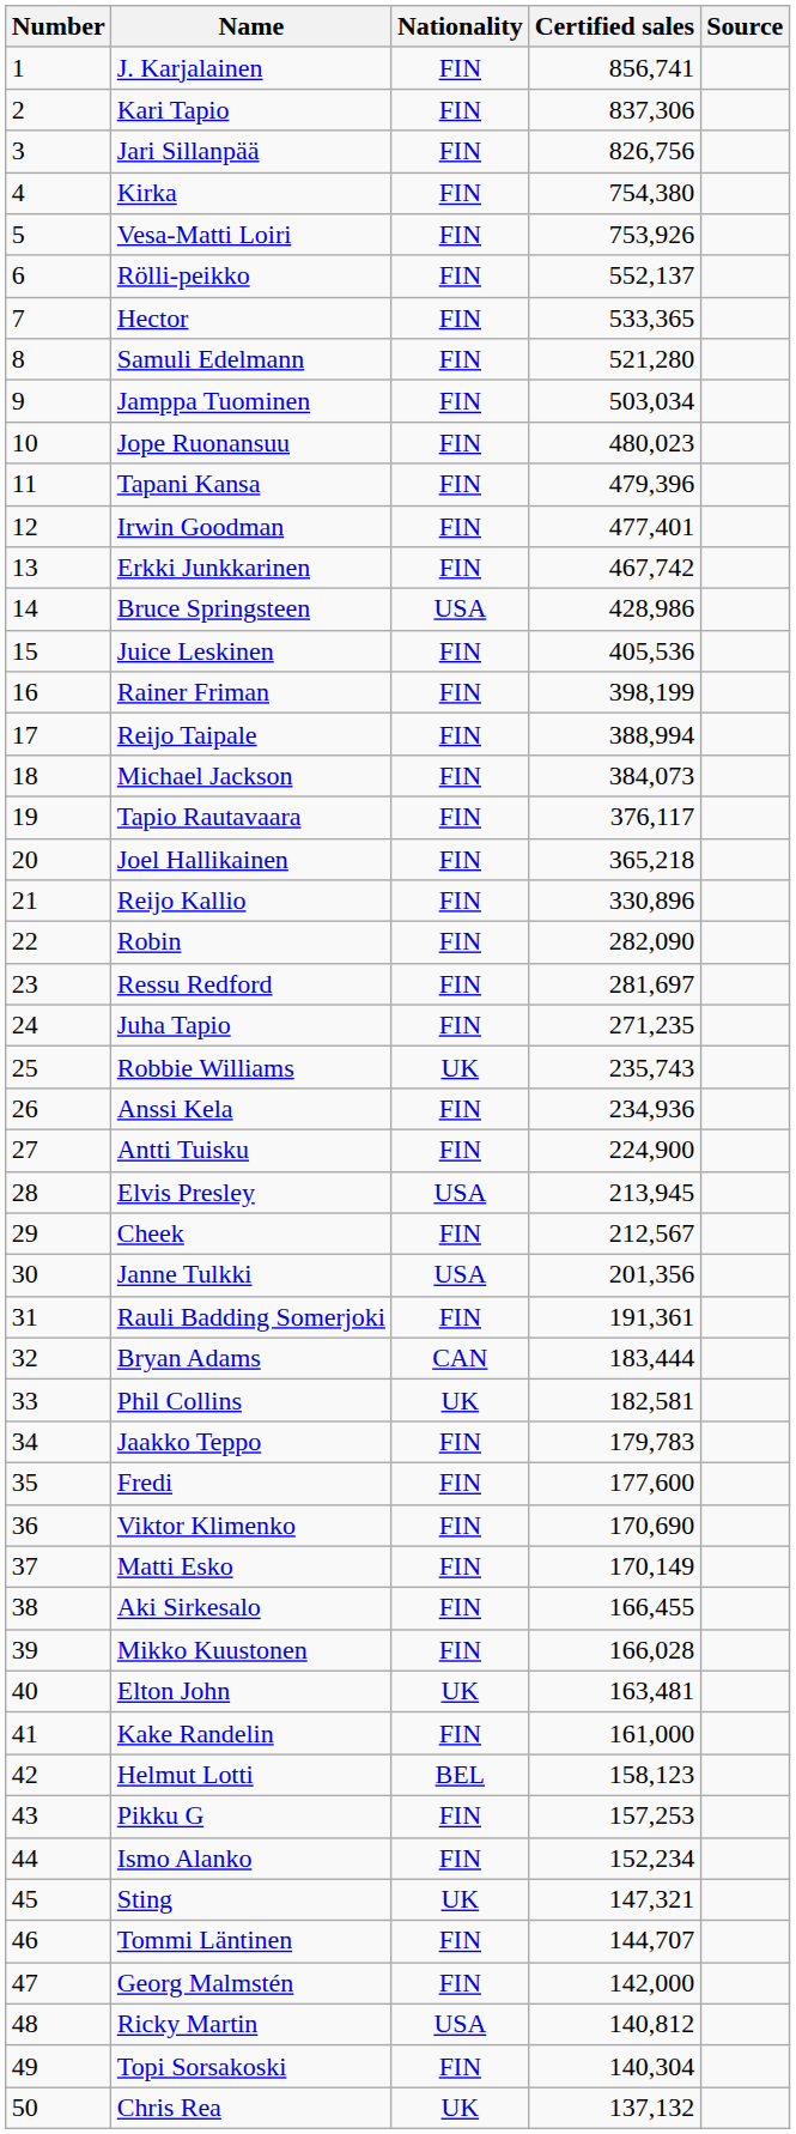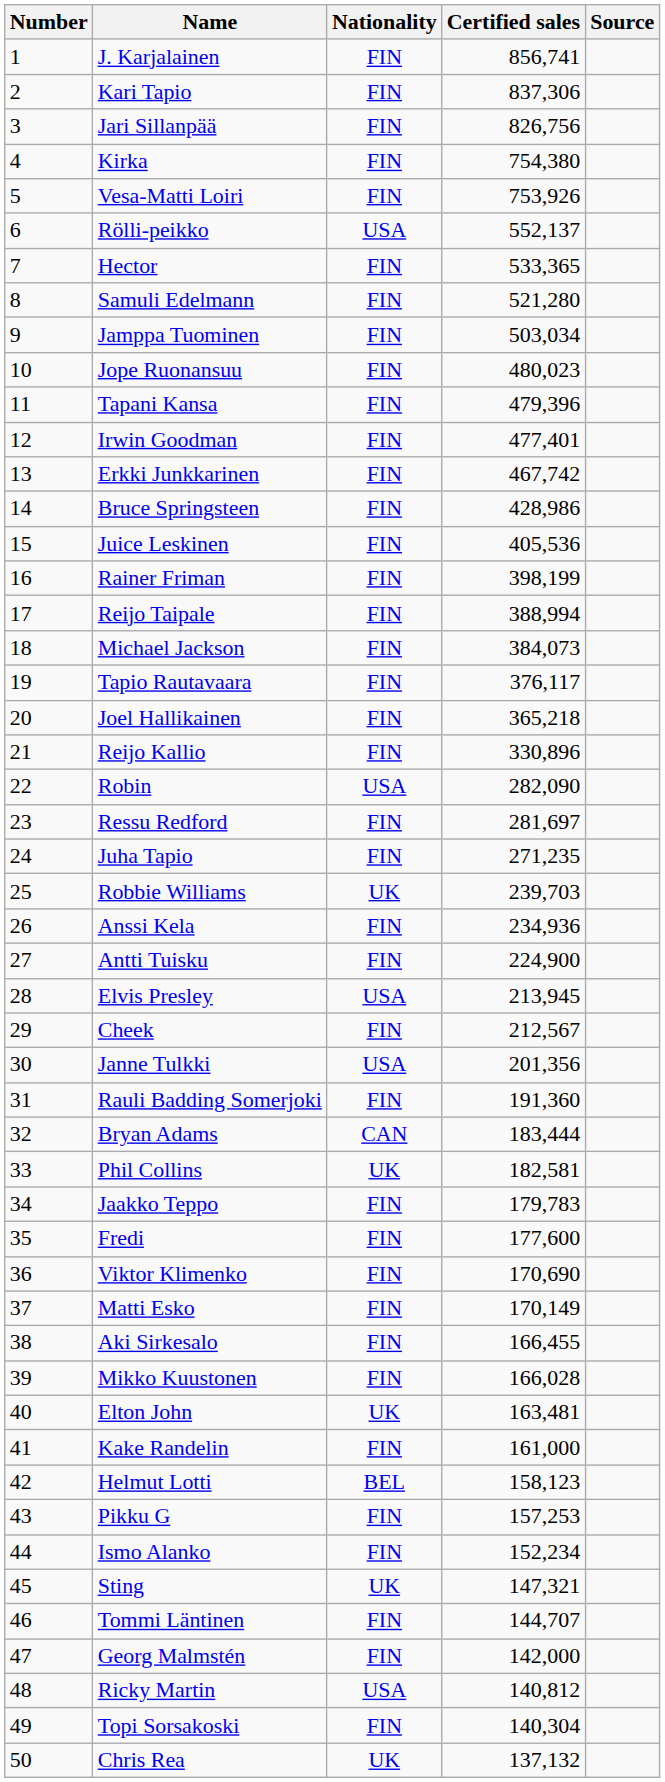 <table class="wikitable sortable">
 <tr>
 <th>Number</th>
 <th>Name</th>
 <th>Nationality</th>
 <th>Certified sales</th>
 <th>Source</th>
 </tr>
 <tr>
 <td>1</td>
 <td><a href='#'>J. Karjalainen</a></td>
 <td style="text-align:center;"><a href='#'>FIN</a></td>
 <td align=right>856,741</td>
 <td align=center></td>
 </tr>
 <tr>
 <td>2</td>
 <td><a href='#'>Kari Tapio</a></td>
 <td style="text-align:center;"><a href='#'>FIN</a></td>
 <td align=right>837,306</td>
 <td align=center></td>
 </tr>
 <tr>
 <td>3</td>
 <td><a href='#'>Jari Sillanpää</a></td>
 <td style="text-align:center;"><a href='#'>FIN</a></td>
 <td align=right>826,756</td>
 <td align=center></td>
 </tr>
 <tr>
 <td>4</td>
 <td><a href='#'>Kirka</a></td>
 <td style="text-align:center;"><a href='#'>FIN</a></td>
 <td align=right>754,380</td>
 <td align=center></td>
 </tr>
 <tr>
 <td>5</td>
 <td><a href='#'>Vesa-Matti Loiri</a></td>
 <td style="text-align:center;"><a href='#'>FIN</a></td>
 <td align=right>753,926</td>
 <td align=center></td>
 </tr>
 <tr>
 <td>6</td>
 <td><a href='#'>Rölli-peikko</a></td>
-<td style="text-align:center;"><a href='#'>FIN</a></td>
+<td style="text-align:center;"><a href='#'>USA</a></td>
 <td align=right>552,137</td>
 <td align=center></td>
 </tr>
 <tr>
 <td>7</td>
 <td><a href='#'>Hector</a></td>
 <td style="text-align:center;"><a href='#'>FIN</a></td>
 <td align=right>533,365</td>
 <td align=center></td>
 </tr>
 <tr>
 <td>8</td>
 <td><a href='#'>Samuli Edelmann</a></td>
 <td style="text-align:center;"><a href='#'>FIN</a></td>
 <td align=right>521,280</td>
 <td align=center></td>
 </tr>
 <tr>
 <td>9</td>
 <td><a href='#'>Jamppa Tuominen</a></td>
 <td style="text-align:center;"><a href='#'>FIN</a></td>
 <td align=right>503,034</td>
 <td align=center></td>
 </tr>
 <tr>
 <td>10</td>
 <td><a href='#'>Jope Ruonansuu</a></td>
 <td style="text-align:center;"><a href='#'>FIN</a></td>
 <td align=right>480,023</td>
 <td align=center></td>
 </tr>
 <tr>
 <td>11</td>
 <td><a href='#'>Tapani Kansa</a></td>
 <td style="text-align:center;"><a href='#'>FIN</a></td>
 <td align=right>479,396</td>
 <td align=center></td>
 </tr>
 <tr>
 <td>12</td>
 <td><a href='#'>Irwin Goodman</a></td>
 <td style="text-align:center;"><a href='#'>FIN</a></td>
 <td align=right>477,401</td>
 <td align=center></td>
 </tr>
 <tr>
 <td>13</td>
 <td><a href='#'>Erkki Junkkarinen</a></td>
 <td style="text-align:center;"><a href='#'>FIN</a></td>
 <td align=right>467,742</td>
 <td align=center></td>
 </tr>
 <tr>
 <td>14</td>
 <td><a href='#'>Bruce Springsteen</a></td>
-<td style="text-align:center;"><a href='#'>USA</a></td>
+<td style="text-align:center;"><a href='#'>FIN</a></td>
 <td align=right>428,986</td>
 <td align=center></td>
 </tr>
 <tr>
 <td>15</td>
 <td><a href='#'>Juice Leskinen</a></td>
 <td style="text-align:center;"><a href='#'>FIN</a></td>
 <td align=right>405,536</td>
 <td align=center></td>
 </tr>
 <tr>
 <td>16</td>
 <td><a href='#'>Rainer Friman</a></td>
 <td style="text-align:center;"><a href='#'>FIN</a></td>
 <td align=right>398,199</td>
 <td align=center></td>
 </tr>
 <tr>
 <td>17</td>
 <td><a href='#'>Reijo Taipale</a></td>
 <td style="text-align:center;"><a href='#'>FIN</a></td>
 <td align=right>388,994</td>
 <td align=center></td>
 </tr>
 <tr>
 <td>18</td>
 <td><a href='#'>Michael Jackson</a></td>
 <td style="text-align:center;"><a href='#'>FIN</a></td>
 <td align=right>384,073</td>
 <td align=center></td>
 </tr>
 <tr>
 <td>19</td>
 <td><a href='#'>Tapio Rautavaara</a></td>
 <td style="text-align:center;"><a href='#'>FIN</a></td>
 <td align=right>376,117</td>
 <td align=center></td>
 </tr>
 <tr>
 <td>20</td>
 <td><a href='#'>Joel Hallikainen</a></td>
 <td style="text-align:center;"><a href='#'>FIN</a></td>
 <td align=right>365,218</td>
 <td align=center></td>
 </tr>
 <tr>
 <td>21</td>
 <td><a href='#'>Reijo Kallio</a></td>
 <td style="text-align:center;"><a href='#'>FIN</a></td>
 <td align=right>330,896</td>
 <td align=center></td>
 </tr>
 <tr>
 <td>22</td>
 <td><a href='#'>Robin</a></td>
-<td style="text-align:center;"><a href='#'>FIN</a></td>
+<td style="text-align:center;"><a href='#'>USA</a></td>
 <td align=right>282,090</td>
 <td align=center></td>
 </tr>
 <tr>
 <td>23</td>
 <td><a href='#'>Ressu Redford</a></td>
 <td style="text-align:center;"><a href='#'>FIN</a></td>
 <td align=right>281,697</td>
 <td align=center></td>
 </tr>
 <tr>
 <td>24</td>
 <td><a href='#'>Juha Tapio</a></td>
 <td style="text-align:center;"><a href='#'>FIN</a></td>
 <td align=right>271,235</td>
 <td align=center></td>
 </tr>
 <tr>
 <td>25</td>
 <td><a href='#'>Robbie Williams</a></td>
 <td style="text-align:center;"><a href='#'>UK</a></td>
-<td align=right>235,743</td>
+<td align=right>239,703</td>
 <td align=center></td>
 </tr>
 <tr>
 <td>26</td>
 <td><a href='#'>Anssi Kela</a></td>
 <td style="text-align:center;"><a href='#'>FIN</a></td>
 <td align=right>234,936</td>
 <td align=center></td>
 </tr>
 <tr>
 <td>27</td>
 <td><a href='#'>Antti Tuisku</a></td>
 <td style="text-align:center;"><a href='#'>FIN</a></td>
 <td align=right>224,900</td>
 <td align=center></td>
 </tr>
 <tr>
 <td>28</td>
 <td><a href='#'>Elvis Presley</a></td>
 <td style="text-align:center;"><a href='#'>USA</a></td>
 <td align=right>213,945</td>
 <td align=center></td>
 </tr>
 <tr>
 <td>29</td>
 <td><a href='#'>Cheek</a></td>
 <td style="text-align:center;"><a href='#'>FIN</a></td>
 <td align=right>212,567</td>
 <td align=center></td>
 </tr>
 <tr>
 <td>30</td>
 <td><a href='#'>Janne Tulkki</a></td>
 <td style="text-align:center;"><a href='#'>USA</a></td>
 <td align=right>201,356</td>
 <td align=center></td>
 </tr>
 <tr>
 <td>31</td>
 <td><a href='#'>Rauli Badding Somerjoki</a></td>
 <td style="text-align:center;"><a href='#'>FIN</a></td>
-<td align=right>191,361</td>
+<td align=right>191,360</td>
 <td align=center></td>
 </tr>
 <tr>
 <td>32</td>
 <td><a href='#'>Bryan Adams</a></td>
 <td style="text-align:center;"><a href='#'>CAN</a></td>
 <td align=right>183,444</td>
 <td align=center></td>
 </tr>
 <tr>
 <td>33</td>
 <td><a href='#'>Phil Collins</a></td>
 <td style="text-align:center;"><a href='#'>UK</a></td>
 <td align=right>182,581</td>
 <td align=center></td>
 </tr>
 <tr>
 <td>34</td>
 <td><a href='#'>Jaakko Teppo</a></td>
 <td style="text-align:center;"><a href='#'>FIN</a></td>
 <td align=right>179,783</td>
 <td align=center></td>
 </tr>
 <tr>
 <td>35</td>
 <td><a href='#'>Fredi</a></td>
 <td style="text-align:center;"><a href='#'>FIN</a></td>
 <td align=right>177,600</td>
 <td align=center></td>
 </tr>
 <tr>
 <td>36</td>
 <td><a href='#'>Viktor Klimenko</a></td>
 <td style="text-align:center;"><a href='#'>FIN</a></td>
 <td align=right>170,690</td>
 <td align=center></td>
 </tr>
 <tr>
 <td>37</td>
 <td><a href='#'>Matti Esko</a></td>
 <td style="text-align:center;"><a href='#'>FIN</a></td>
 <td align=right>170,149</td>
 <td align=center></td>
 </tr>
 <tr>
 <td>38</td>
 <td><a href='#'>Aki Sirkesalo</a></td>
 <td style="text-align:center;"><a href='#'>FIN</a></td>
 <td align=right>166,455</td>
 <td align=center></td>
 </tr>
 <tr>
 <td>39</td>
 <td><a href='#'>Mikko Kuustonen</a></td>
 <td style="text-align:center;"><a href='#'>FIN</a></td>
 <td align=right>166,028</td>
 <td align=center></td>
 </tr>
 <tr>
 <td>40</td>
 <td><a href='#'>Elton John</a></td>
 <td style="text-align:center;"><a href='#'>UK</a></td>
 <td align=right>163,481</td>
 <td align=center></td>
 </tr>
 <tr>
 <td>41</td>
 <td><a href='#'>Kake Randelin</a></td>
 <td style="text-align:center;"><a href='#'>FIN</a></td>
 <td align=right>161,000</td>
 <td align=center></td>
 </tr>
 <tr>
 <td>42</td>
 <td><a href='#'>Helmut Lotti</a></td>
 <td style="text-align:center;"><a href='#'>BEL</a></td>
 <td align=right>158,123</td>
 <td align=center></td>
 </tr>
 <tr>
 <td>43</td>
 <td><a href='#'>Pikku G</a></td>
 <td style="text-align:center;"><a href='#'>FIN</a></td>
 <td align=right>157,253</td>
 <td align=center></td>
 </tr>
 <tr>
 <td>44</td>
 <td><a href='#'>Ismo Alanko</a></td>
 <td style="text-align:center;"><a href='#'>FIN</a></td>
 <td align=right>152,234</td>
 <td align=center></td>
 </tr>
 <tr>
 <td>45</td>
 <td><a href='#'>Sting</a></td>
 <td style="text-align:center;"><a href='#'>UK</a></td>
 <td align=right>147,321</td>
 <td align=center></td>
 </tr>
 <tr>
 <td>46</td>
 <td><a href='#'>Tommi Läntinen</a></td>
 <td style="text-align:center;"><a href='#'>FIN</a></td>
 <td align=right>144,707</td>
 <td align=center></td>
 </tr>
 <tr>
 <td>47</td>
 <td><a href='#'>Georg Malmstén</a></td>
 <td style="text-align:center;"><a href='#'>FIN</a></td>
 <td align=right>142,000</td>
 <td align=center></td>
 </tr>
 <tr>
 <td>48</td>
 <td><a href='#'>Ricky Martin</a></td>
 <td style="text-align:center;"><a href='#'>USA</a></td>
 <td align=right>140,812</td>
 <td align=center></td>
 </tr>
 <tr>
 <td>49</td>
 <td><a href='#'>Topi Sorsakoski</a></td>
 <td style="text-align:center;"><a href='#'>FIN</a></td>
 <td align=right>140,304</td>
 <td align=center></td>
 </tr>
 <tr>
 <td>50</td>
 <td><a href='#'>Chris Rea</a></td>
 <td style="text-align:center;"><a href='#'>UK</a></td>
 <td align=right>137,132</td>
 <td align=center></td>
 </tr>
 <tr>
 </tr>
 </table>
